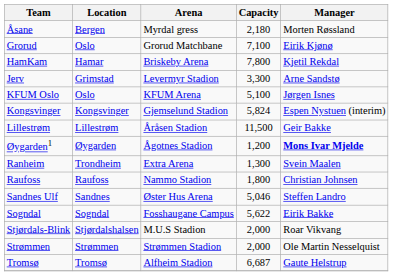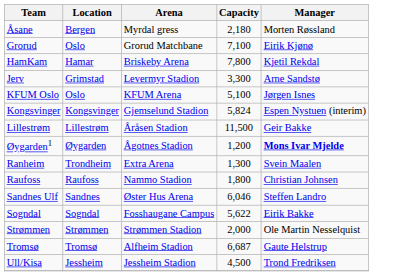 <table class="wikitable sortable" border="1">
 <tr>
 <th>Team</th>
 <th>Location</th>
 <th>Arena</th>
 <th>Capacity</th>
 <th>Manager</th>
 </tr>
 <tr>
 <td><a href='#'>Åsane</a></td>
 <td><a href='#'>Bergen</a></td>
 <td>Myrdal gress</td>
 <td align="center">2,180</td>
 <td> Morten Røssland</td>
 </tr>
 <tr>
 <td><a href='#'>Grorud</a></td>
 <td><a href='#'>Oslo</a></td>
 <td>Grorud Matchbane</td>
 <td align="center">7,100</td>
 <td> <a href='#'>Eirik Kjønø</a></td>
 </tr>
 <tr>
 <td><a href='#'>HamKam</a></td>
 <td><a href='#'>Hamar</a></td>
 <td><a href='#'>Briskeby Arena</a></td>
 <td align="center">7,800</td>
 <td> <a href='#'>Kjetil Rekdal</a></td>
 </tr>
 <tr>
 <td><a href='#'>Jerv</a></td>
 <td><a href='#'>Grimstad</a></td>
 <td><a href='#'>Levermyr Stadion</a></td>
 <td align="center">3,300</td>
 <td> <a href='#'>Arne Sandstø</a></td>
 </tr>
 <tr>
 <td><a href='#'>KFUM Oslo</a></td>
 <td><a href='#'>Oslo</a></td>
 <td><a href='#'>KFUM Arena</a></td>
 <td align="center">5,100</td>
 <td> <a href='#'>Jørgen Isnes</a></td>
 </tr>
 <tr>
 <td><a href='#'>Kongsvinger</a></td>
 <td><a href='#'>Kongsvinger</a></td>
 <td><a href='#'>Gjemselund Stadion</a></td>
 <td align="center">5,824</td>
 <td> <a href='#'>Espen Nystuen</a> (interim)</td>
 </tr>
 <tr>
 <td><a href='#'>Lillestrøm</a></td>
 <td><a href='#'>Lillestrøm</a></td>
 <td><a href='#'>Åråsen Stadion</a></td>
 <td align="center">11,500</td>
 <td> <a href='#'>Geir Bakke</a></td>
 </tr>
 <tr>
 <td><a href='#'>Øygarden</a><sup>1</sup></td>
 <td><a href='#'>Øygarden</a></td>
 <td><a href='#'>Ågotnes Stadion</a></td>
 <td align="center">1,200</td>
 <td><strong> <a href='#'>Mons Ivar Mjelde</a></strong></td>
 </tr>
 <tr>
 <td><a href='#'>Ranheim</a></td>
 <td><a href='#'>Trondheim</a></td>
 <td><a href='#'>Extra Arena</a></td>
 <td align="center">1,300</td>
 <td> <a href='#'>Svein Maalen</a></td>
 </tr>
 <tr>
 <td><a href='#'>Raufoss</a></td>
 <td><a href='#'>Raufoss</a></td>
 <td><a href='#'>Nammo Stadion</a></td>
 <td align="center">1,800</td>
 <td> <a href='#'>Christian Johnsen</a></td>
 </tr>
 <tr>
 <td><a href='#'>Sandnes Ulf</a></td>
 <td><a href='#'>Sandnes</a></td>
 <td><a href='#'>Øster Hus Arena</a></td>
-<td align="center">5,046</td>
+<td align="center">6,046</td>
 <td> <a href='#'>Steffen Landro</a></td>
 </tr>
 <tr>
 <td><a href='#'>Sogndal</a></td>
 <td><a href='#'>Sogndal</a></td>
 <td><a href='#'>Fosshaugane Campus</a></td>
 <td align="center">5,622</td>
 <td> <a href='#'>Eirik Bakke</a></td>
-</tr>
-<tr>
-<td><a href='#'>Stjørdals-Blink</a></td>
-<td><a href='#'>Stjørdalshalsen</a></td>
-<td>M.U.S Stadion</td>
-<td align="center">2,000</td>
-<td> Roar Vikvang</td>
 </tr>
 <tr>
 <td><a href='#'>Strømmen</a></td>
 <td><a href='#'>Strømmen</a></td>
 <td><a href='#'>Strømmen Stadion</a></td>
 <td align="center">2,000</td>
 <td> Ole Martin Nesselquist</td>
 </tr>
 <tr>
 <td><a href='#'>Tromsø</a></td>
 <td><a href='#'>Tromsø</a></td>
 <td><a href='#'>Alfheim Stadion</a></td>
 <td align="center">6,687</td>
 <td> <a href='#'>Gaute Helstrup</a></td>
 </tr>
 <tr>
+<td><a href='#'>Ull/Kisa</a></td>
+<td><a href='#'>Jessheim</a></td>
+<td><a href='#'>Jessheim Stadion</a></td>
+<td align="center">4,500</td>
+<td> <a href='#'>Trond Fredriksen</a></td>
+</tr>
+<tr>
 </tr>
 </table>
